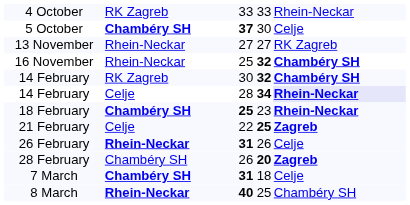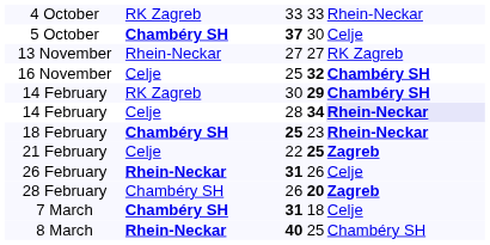 <table border="0" cellspacing="0" cellpadding="1">
 <tr align="center"  bgcolor="#F8F8FF">
 <td width="120">4 October</td>
 <td width="160" align="left"><a href='#'>RK Zagreb</a></td>
 <td width="20">33</td>
 <td width="20">33</td>
 <td width="160" align="left"><a href='#'>Rhein-Neckar</a></td>
 </tr>
 <tr align="center">
 <td width="120">5 October</td>
 <td width="160" align="left"><strong><a href='#'>Chambéry SH</a></strong></td>
 <td width="20"><strong>37</strong></td>
 <td width="20">30</td>
 <td width="160" align="left"><a href='#'>Celje</a></td>
 </tr>
 <tr align="center" bgcolor="#F8F8FF">
 <td width="120">13 November</td>
 <td width="160" align="left"><a href='#'>Rhein-Neckar</a></td>
 <td width="20">27</td>
 <td width="20">27</td>
 <td width="160" align="left"><a href='#'>RK Zagreb</a></td>
 </tr>
 <tr align="center">
 <td width="120">16 November</td>
-<td width="160" align="left"><a href='#'>Rhein-Neckar</a></td>
+<td width="160" align="left"><a href='#'>Celje</a></td>
 <td width="20">25</td>
 <td width="20"><strong>32</strong></td>
 <td width="160" align="left"><strong><a href='#'>Chambéry SH</a></strong></td>
 </tr>
 <tr align="center" bgcolor="#F8F8FF">
 <td width="120">14 February</td>
 <td width="160" align="left"><a href='#'>RK Zagreb</a></td>
 <td width="20">30</td>
-<td width="20"><strong>32</strong></td>
+<td width="20"><strong>29</strong></td>
 <td width="160" align="left"><strong><a href='#'>Chambéry SH</a></strong></td>
 </tr>
 <tr align="center">
 <td width="120">14 February</td>
 <td width="160" align="left"><a href='#'>Celje</a></td>
 <td width="20">28</td>
 <td width="20"><strong>34</strong></td>
 <td width="160" align="left" style="background: lavender;"><strong><a href='#'>Rhein-Neckar</a></strong></td>
 </tr>
 <tr align="center" bgcolor="#F8F8FF">
 <td width="120">18 February</td>
 <td width="160" align="left"><strong><a href='#'>Chambéry SH</a></strong></td>
 <td width="20"><strong>25</strong></td>
 <td width="20">23</td>
 <td width="160" align="left"><strong><a href='#'>Rhein-Neckar</a></strong></td>
 </tr>
 <tr align="center"  bgcolor="#F8F8FF">
 <td width="120">21 February</td>
 <td width="160" align="left"><a href='#'>Celje</a></td>
 <td width="20">22</td>
 <td width="20"><strong>25</strong></td>
 <td width="160" align="left"><strong><a href='#'>Zagreb</a></strong></td>
 </tr>
 <tr align="center"  bgcolor="#F8F8FF">
 <td width="120">26 February</td>
 <td width="160" align="left"><strong><a href='#'>Rhein-Neckar</a></strong></td>
 <td width="20"><strong>31</strong></td>
 <td width="20">26</td>
 <td width="160" align="left"><a href='#'>Celje</a></td>
 </tr>
 <tr align="center"  bgcolor="#F8F8FF">
 <td width="120">28 February</td>
 <td width="160" align="left"><a href='#'>Chambéry SH</a></td>
 <td width="20">26</td>
 <td width="20"><strong>20</strong></td>
 <td width="160" align="left"><strong><a href='#'>Zagreb</a></strong></td>
 </tr>
 <tr align="center"  bgcolor="#F8F8FF">
 <td width="120">7 March</td>
 <td width="160" align="left"><strong><a href='#'>Chambéry SH</a></strong></td>
 <td width="20"><strong>31</strong></td>
 <td width="20">18</td>
 <td width="160" align="left"><a href='#'>Celje</a></td>
 </tr>
 <tr align="center"  bgcolor="#F8F8FF">
 <td width="120">8 March</td>
 <td width="160" align="left"><strong><a href='#'>Rhein-Neckar</a></strong></td>
 <td width="20"><strong>40</strong></td>
 <td width="20">25</td>
 <td width="160" align="left"><a href='#'>Chambéry SH</a></td>
 </tr>
 </table>
